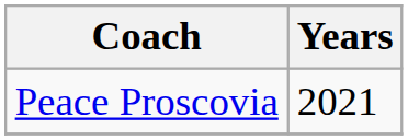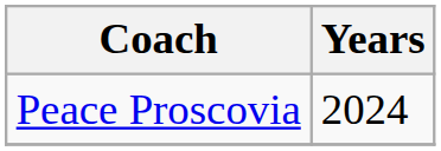 <table class="wikitable collapsible">
 <tr>
 <th>Coach</th>
 <th>Years</th>
 </tr>
 <tr>
 <td><a href='#'>Peace Proscovia</a></td>
-<td>2021</td>
+<td>2024</td>
 </tr>
 <tr>
 </tr>
 </table>
